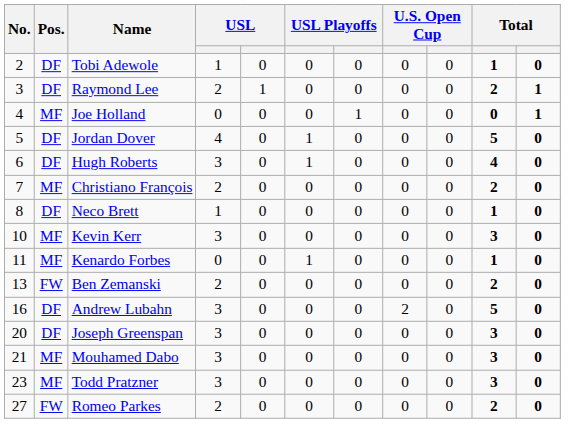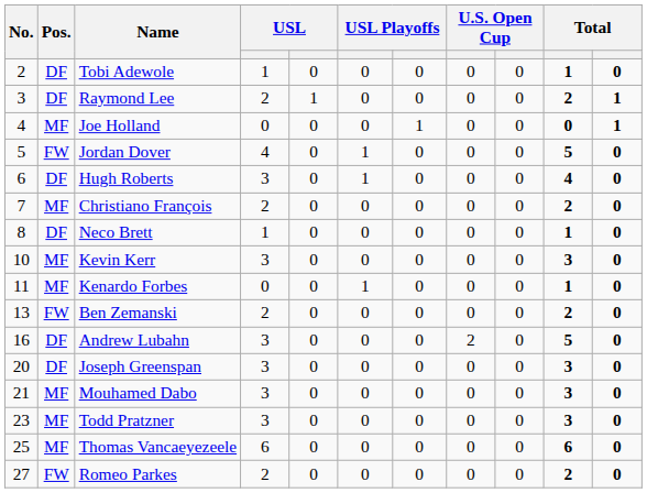 <table class="wikitable sortable" style="text-align: center;">
 <tr>
 <th rowspan=2>No.</th>
 <th rowspan=2>Pos.</th>
 <th rowspan=2>Name</th>
 <th colspan=2 style="width:85px;"><a href='#'>USL</a></th>
 <th colspan=2 style="width:95px;"><a href='#'>USL Playoffs</a></th>
 <th colspan=2 style="width:85px;"><a href='#'>U.S. Open Cup</a></th>
 <th colspan=2 style="width:85px;"><strong>Total</strong></th>
 </tr>
 <tr>
 <th></th>
 <th></th>
 <th></th>
 <th></th>
 <th></th>
 <th></th>
 <th></th>
 <th></th>
 </tr>
 <tr>
 <td>2</td>
 <td><a href='#'>DF</a></td>
 <td align=left> <a href='#'>Tobi Adewole</a></td>
 <td>1</td>
 <td>0</td>
 <td>0</td>
 <td>0</td>
 <td>0</td>
 <td>0</td>
 <td><strong>1</strong></td>
 <td><strong>0</strong></td>
 </tr>
 <tr>
 <td>3</td>
 <td><a href='#'>DF</a></td>
 <td align=left> <a href='#'>Raymond Lee</a></td>
 <td>2</td>
 <td>1</td>
 <td>0</td>
 <td>0</td>
 <td>0</td>
 <td>0</td>
 <td><strong>2</strong></td>
 <td><strong>1</strong></td>
 </tr>
 <tr>
 <td>4</td>
 <td><a href='#'>MF</a></td>
 <td align=left> <a href='#'>Joe Holland</a></td>
 <td>0</td>
 <td>0</td>
 <td>0</td>
 <td>1</td>
 <td>0</td>
 <td>0</td>
 <td><strong>0</strong></td>
 <td><strong>1</strong></td>
 </tr>
 <tr>
 <td>5</td>
-<td><a href='#'>DF</a></td>
+<td><a href='#'>FW</a></td>
 <td align=left> <a href='#'>Jordan Dover</a></td>
 <td>4</td>
 <td>0</td>
 <td>1</td>
 <td>0</td>
 <td>0</td>
 <td>0</td>
 <td><strong>5</strong></td>
 <td><strong>0</strong></td>
 </tr>
 <tr>
 <td>6</td>
 <td><a href='#'>DF</a></td>
 <td align=left> <a href='#'>Hugh Roberts</a></td>
 <td>3</td>
 <td>0</td>
 <td>1</td>
 <td>0</td>
 <td>0</td>
 <td>0</td>
 <td><strong>4</strong></td>
 <td><strong>0</strong></td>
 </tr>
 <tr>
 <td>7</td>
 <td><a href='#'>MF</a></td>
 <td align=left> <a href='#'>Christiano François</a></td>
 <td>2</td>
 <td>0</td>
 <td>0</td>
 <td>0</td>
 <td>0</td>
 <td>0</td>
 <td><strong>2</strong></td>
 <td><strong>0</strong></td>
 </tr>
 <tr>
 <td>8</td>
 <td><a href='#'>DF</a></td>
 <td align=left> <a href='#'>Neco Brett</a></td>
 <td>1</td>
 <td>0</td>
 <td>0</td>
 <td>0</td>
 <td>0</td>
 <td>0</td>
 <td><strong>1</strong></td>
 <td><strong>0</strong></td>
 </tr>
 <tr>
 <td>10</td>
 <td><a href='#'>MF</a></td>
 <td align=left> <a href='#'>Kevin Kerr</a></td>
 <td>3</td>
 <td>0</td>
 <td>0</td>
 <td>0</td>
 <td>0</td>
 <td>0</td>
 <td><strong>3</strong></td>
 <td><strong>0</strong></td>
 </tr>
 <tr>
 <td>11</td>
 <td><a href='#'>MF</a></td>
 <td align=left> <a href='#'>Kenardo Forbes</a></td>
 <td>0</td>
 <td>0</td>
 <td>1</td>
 <td>0</td>
 <td>0</td>
 <td>0</td>
 <td><strong>1</strong></td>
 <td><strong>0</strong></td>
 </tr>
 <tr>
 <td>13</td>
 <td><a href='#'>FW</a></td>
 <td align=left> <a href='#'>Ben Zemanski</a></td>
 <td>2</td>
 <td>0</td>
 <td>0</td>
 <td>0</td>
 <td>0</td>
 <td>0</td>
 <td><strong>2</strong></td>
 <td><strong>0</strong></td>
 </tr>
 <tr>
 <td>16</td>
 <td><a href='#'>DF</a></td>
 <td align=left> <a href='#'>Andrew Lubahn</a></td>
 <td>3</td>
 <td>0</td>
 <td>0</td>
 <td>0</td>
 <td>2</td>
 <td>0</td>
 <td><strong>5</strong></td>
 <td><strong>0</strong></td>
 </tr>
 <tr>
 <td>20</td>
 <td><a href='#'>DF</a></td>
 <td align=left> <a href='#'>Joseph Greenspan</a></td>
 <td>3</td>
 <td>0</td>
 <td>0</td>
 <td>0</td>
 <td>0</td>
 <td>0</td>
 <td><strong>3</strong></td>
 <td><strong>0</strong></td>
 </tr>
 <tr>
 <td>21</td>
 <td><a href='#'>MF</a></td>
 <td align=left> <a href='#'>Mouhamed Dabo</a></td>
 <td>3</td>
 <td>0</td>
 <td>0</td>
 <td>0</td>
 <td>0</td>
 <td>0</td>
 <td><strong>3</strong></td>
 <td><strong>0</strong></td>
 </tr>
 <tr>
 <td>23</td>
 <td><a href='#'>MF</a></td>
 <td align=left> <a href='#'>Todd Pratzner</a></td>
 <td>3</td>
 <td>0</td>
 <td>0</td>
 <td>0</td>
 <td>0</td>
 <td>0</td>
 <td><strong>3</strong></td>
 <td><strong>0</strong></td>
 </tr>
 <tr>
+<td>25</td>
+<td><a href='#'>MF</a></td>
+<td align=left> <a href='#'>Thomas Vancaeyezeele</a></td>
+<td>6</td>
+<td>0</td>
+<td>0</td>
+<td>0</td>
+<td>0</td>
+<td>0</td>
+<td><strong>6</strong></td>
+<td><strong>0</strong></td>
+</tr>
+<tr>
 <td>27</td>
 <td><a href='#'>FW</a></td>
 <td align=left> <a href='#'>Romeo Parkes</a></td>
 <td>2</td>
 <td>0</td>
 <td>0</td>
 <td>0</td>
 <td>0</td>
 <td>0</td>
 <td><strong>2</strong></td>
 <td><strong>0</strong></td>
 </tr>
 </table>
